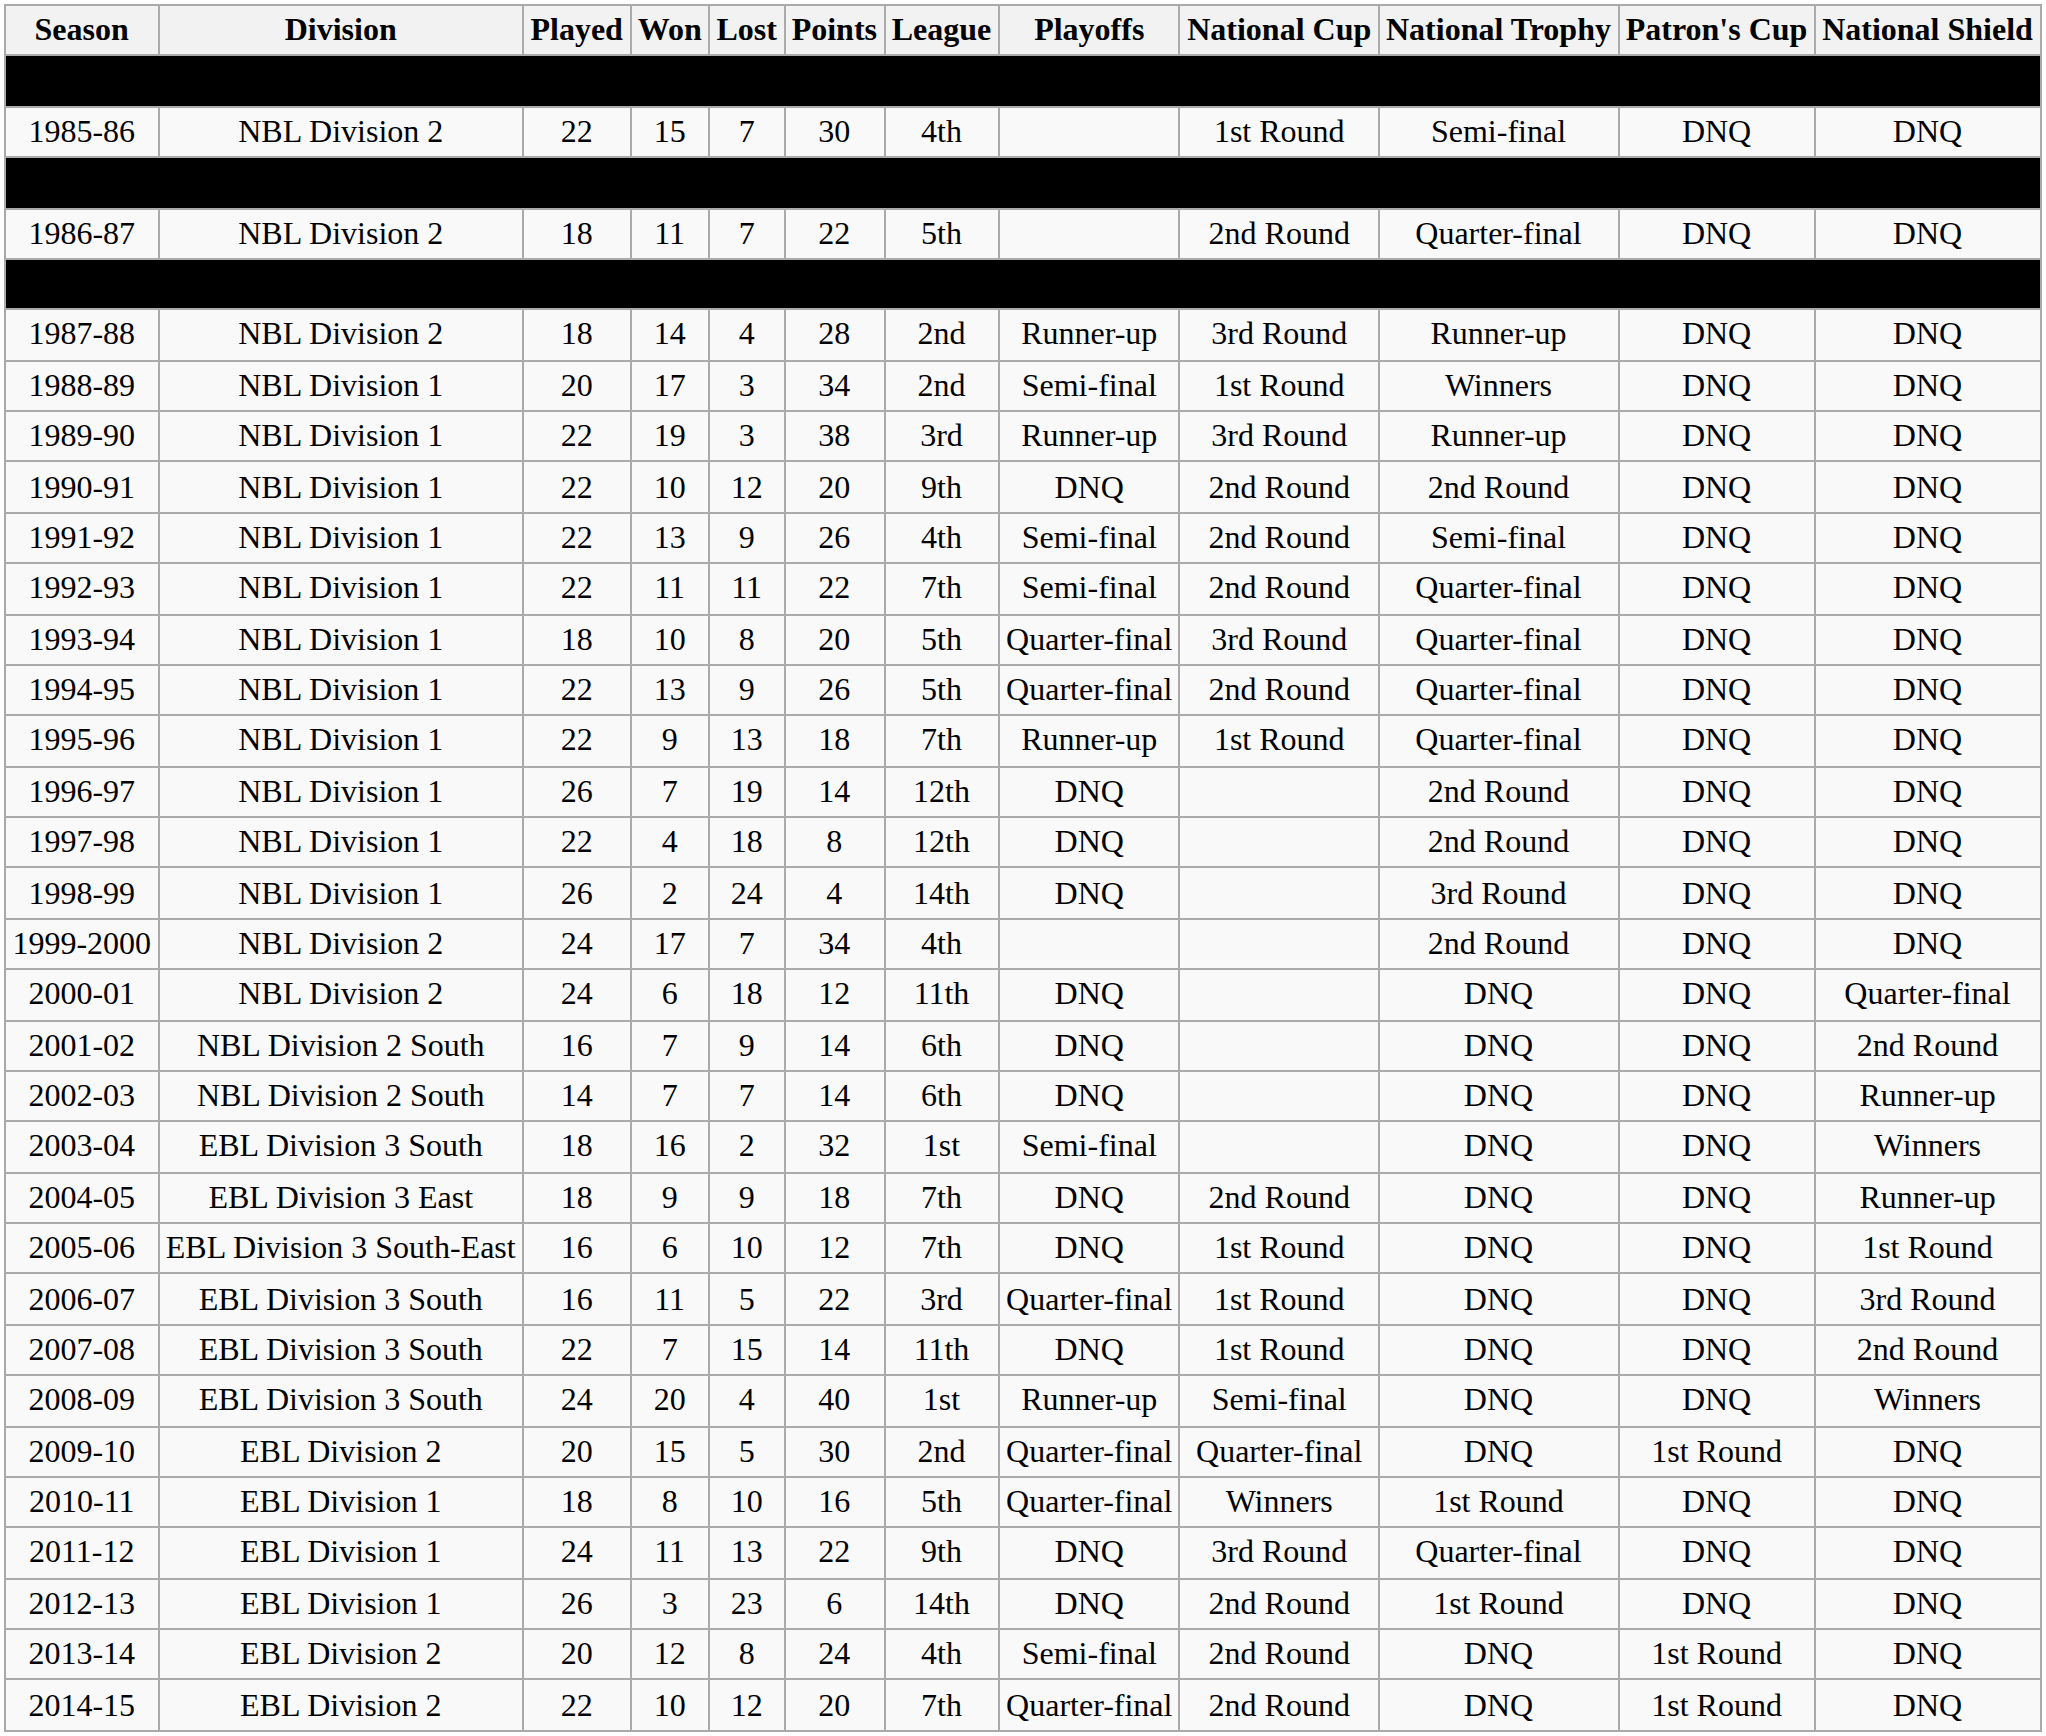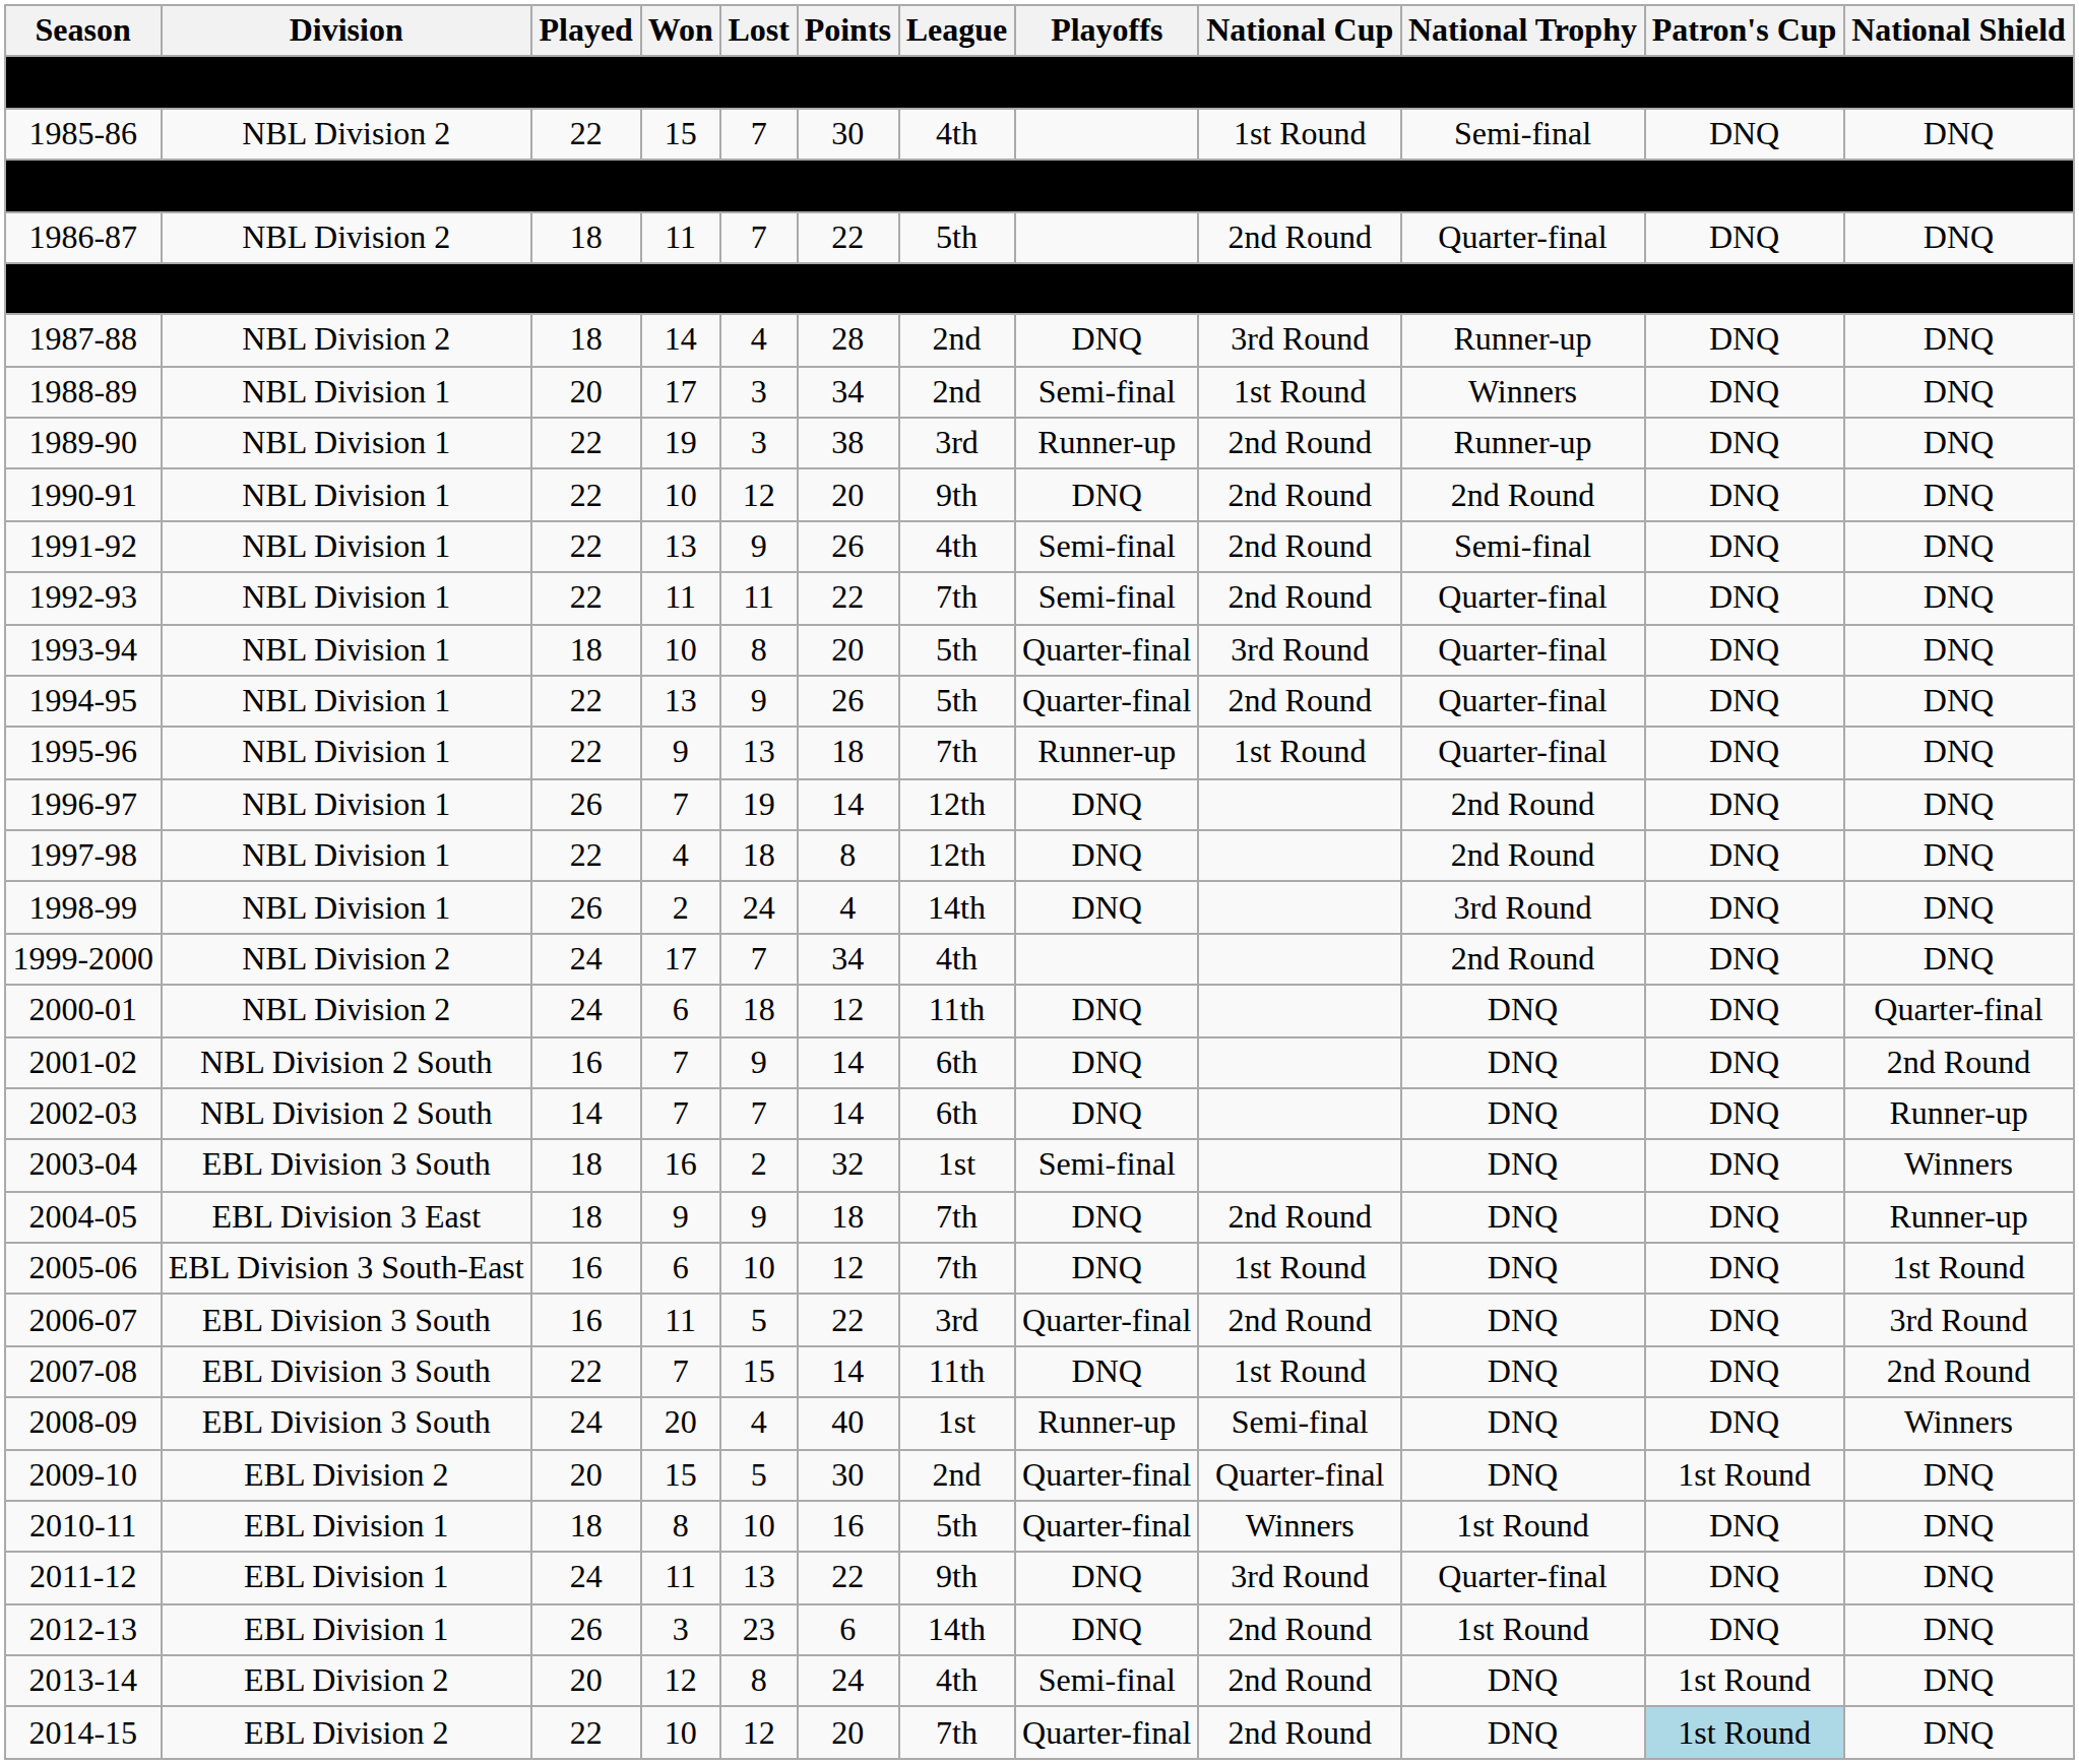 <table class="wikitable" style="text-align: center;">
 <tr bgcolor="#efefef">
 <th>Season</th>
 <th>Division</th>
 <th>Played</th>
 <th>Won</th>
 <th>Lost</th>
 <th>Points</th>
 <th>League</th>
 <th>Playoffs</th>
 <th>National Cup</th>
 <th>National Trophy</th>
 <th>Patron's Cup</th>
 <th>National Shield</th>
 </tr>
 <tr>
 <td colspan="12" align=center bgcolor="black"><span><strong>Brixton TopCats</strong></span></td>
 </tr>
 <tr>
 <td>1985-86</td>
 <td>NBL Division 2</td>
 <td>22</td>
 <td>15</td>
 <td>7</td>
 <td>30</td>
 <td>4th</td>
 <td></td>
 <td>1st Round</td>
 <td>Semi-final</td>
 <td>DNQ</td>
 <td>DNQ</td>
 </tr>
 <tr>
 <td colspan="12" align=center bgcolor="black"><span><strong>Lambeth TopCats</strong></span></td>
 </tr>
 <tr>
 <td>1986-87</td>
 <td>NBL Division 2</td>
 <td>18</td>
 <td>11</td>
 <td>7</td>
 <td>22</td>
 <td>5th</td>
 <td></td>
 <td>2nd Round</td>
 <td>Quarter-final</td>
 <td>DNQ</td>
 <td>DNQ</td>
 </tr>
 <tr>
 <td colspan="12" align=center bgcolor="black"><span><strong>Brixton TopCats</strong></span></td>
 </tr>
 <tr>
 <td>1987-88</td>
 <td>NBL Division 2</td>
 <td>18</td>
 <td>14</td>
 <td>4</td>
 <td>28</td>
 <td>2nd</td>
-<td>Runner-up</td>
+<td>DNQ</td>
 <td>3rd Round</td>
 <td>Runner-up</td>
 <td>DNQ</td>
 <td>DNQ</td>
 </tr>
 <tr>
 <td>1988-89</td>
 <td>NBL Division 1</td>
 <td>20</td>
 <td>17</td>
 <td>3</td>
 <td>34</td>
 <td>2nd</td>
 <td>Semi-final</td>
 <td>1st Round</td>
 <td>Winners</td>
 <td>DNQ</td>
 <td>DNQ</td>
 </tr>
 <tr>
 <td>1989-90</td>
 <td>NBL Division 1</td>
 <td>22</td>
 <td>19</td>
 <td>3</td>
 <td>38</td>
 <td>3rd</td>
 <td>Runner-up</td>
-<td>3rd Round</td>
+<td>2nd Round</td>
 <td>Runner-up</td>
 <td>DNQ</td>
 <td>DNQ</td>
 </tr>
 <tr>
 <td>1990-91</td>
 <td>NBL Division 1</td>
 <td>22</td>
 <td>10</td>
 <td>12</td>
 <td>20</td>
 <td>9th</td>
 <td>DNQ</td>
 <td>2nd Round</td>
 <td>2nd Round</td>
 <td>DNQ</td>
 <td>DNQ</td>
 </tr>
 <tr>
 <td>1991-92</td>
 <td>NBL Division 1</td>
 <td>22</td>
 <td>13</td>
 <td>9</td>
 <td>26</td>
 <td>4th</td>
 <td>Semi-final</td>
 <td>2nd Round</td>
 <td>Semi-final</td>
 <td>DNQ</td>
 <td>DNQ</td>
 </tr>
 <tr>
 <td>1992-93</td>
 <td>NBL Division 1</td>
 <td>22</td>
 <td>11</td>
 <td>11</td>
 <td>22</td>
 <td>7th</td>
 <td>Semi-final</td>
 <td>2nd Round</td>
 <td>Quarter-final</td>
 <td>DNQ</td>
 <td>DNQ</td>
 </tr>
 <tr>
 <td>1993-94</td>
 <td>NBL Division 1</td>
 <td>18</td>
 <td>10</td>
 <td>8</td>
 <td>20</td>
 <td>5th</td>
 <td>Quarter-final</td>
 <td>3rd Round</td>
 <td>Quarter-final</td>
 <td>DNQ</td>
 <td>DNQ</td>
 </tr>
 <tr>
 <td>1994-95</td>
 <td>NBL Division 1</td>
 <td>22</td>
 <td>13</td>
 <td>9</td>
 <td>26</td>
 <td>5th</td>
 <td>Quarter-final</td>
 <td>2nd Round</td>
 <td>Quarter-final</td>
 <td>DNQ</td>
 <td>DNQ</td>
 </tr>
 <tr>
 <td>1995-96</td>
 <td>NBL Division 1</td>
 <td>22</td>
 <td>9</td>
 <td>13</td>
 <td>18</td>
 <td>7th</td>
 <td>Runner-up</td>
 <td>1st Round</td>
 <td>Quarter-final</td>
 <td>DNQ</td>
 <td>DNQ</td>
 </tr>
 <tr>
 <td>1996-97</td>
 <td>NBL Division 1</td>
 <td>26</td>
 <td>7</td>
 <td>19</td>
 <td>14</td>
 <td>12th</td>
 <td>DNQ</td>
 <td></td>
 <td>2nd Round</td>
 <td>DNQ</td>
 <td>DNQ</td>
 </tr>
 <tr>
 <td>1997-98</td>
 <td>NBL Division 1</td>
 <td>22</td>
 <td>4</td>
 <td>18</td>
 <td>8</td>
 <td>12th</td>
 <td>DNQ</td>
 <td></td>
 <td>2nd Round</td>
 <td>DNQ</td>
 <td>DNQ</td>
 </tr>
 <tr>
 <td>1998-99</td>
 <td>NBL Division 1</td>
 <td>26</td>
 <td>2</td>
 <td>24</td>
 <td>4</td>
 <td>14th</td>
 <td>DNQ</td>
 <td></td>
 <td>3rd Round</td>
 <td>DNQ</td>
 <td>DNQ</td>
 </tr>
 <tr>
 <td>1999-2000</td>
 <td>NBL Division 2</td>
 <td>24</td>
 <td>17</td>
 <td>7</td>
 <td>34</td>
 <td>4th</td>
 <td></td>
 <td></td>
 <td>2nd Round</td>
 <td>DNQ</td>
 <td>DNQ</td>
 </tr>
 <tr>
 <td>2000-01</td>
 <td>NBL Division 2</td>
 <td>24</td>
 <td>6</td>
 <td>18</td>
 <td>12</td>
 <td>11th</td>
 <td>DNQ</td>
 <td></td>
 <td>DNQ</td>
 <td>DNQ</td>
 <td>Quarter-final</td>
 </tr>
 <tr>
 <td>2001-02</td>
 <td>NBL Division 2 South</td>
 <td>16</td>
 <td>7</td>
 <td>9</td>
 <td>14</td>
 <td>6th</td>
 <td>DNQ</td>
 <td></td>
 <td>DNQ</td>
 <td>DNQ</td>
 <td>2nd Round</td>
 </tr>
 <tr>
 <td>2002-03</td>
 <td>NBL Division 2 South</td>
 <td>14</td>
 <td>7</td>
 <td>7</td>
 <td>14</td>
 <td>6th</td>
 <td>DNQ</td>
 <td></td>
 <td>DNQ</td>
 <td>DNQ</td>
 <td>Runner-up</td>
 </tr>
 <tr>
 <td>2003-04</td>
 <td>EBL Division 3 South</td>
 <td>18</td>
 <td>16</td>
 <td>2</td>
 <td>32</td>
 <td>1st</td>
 <td>Semi-final</td>
 <td></td>
 <td>DNQ</td>
 <td>DNQ</td>
 <td>Winners</td>
 </tr>
 <tr>
 <td>2004-05</td>
 <td>EBL Division 3 East</td>
 <td>18</td>
 <td>9</td>
 <td>9</td>
 <td>18</td>
 <td>7th</td>
 <td>DNQ</td>
 <td>2nd Round</td>
 <td>DNQ</td>
 <td>DNQ</td>
 <td>Runner-up</td>
 </tr>
 <tr>
 <td>2005-06</td>
 <td>EBL Division 3 South-East</td>
 <td>16</td>
 <td>6</td>
 <td>10</td>
 <td>12</td>
 <td>7th</td>
 <td>DNQ</td>
 <td>1st Round</td>
 <td>DNQ</td>
 <td>DNQ</td>
 <td>1st Round</td>
 </tr>
 <tr>
 <td>2006-07</td>
 <td>EBL Division 3 South</td>
 <td>16</td>
 <td>11</td>
 <td>5</td>
 <td>22</td>
 <td>3rd</td>
 <td>Quarter-final</td>
-<td>1st Round</td>
+<td>2nd Round</td>
 <td>DNQ</td>
 <td>DNQ</td>
 <td>3rd Round</td>
 </tr>
 <tr>
 <td>2007-08</td>
 <td>EBL Division 3 South</td>
 <td>22</td>
 <td>7</td>
 <td>15</td>
 <td>14</td>
 <td>11th</td>
 <td>DNQ</td>
 <td>1st Round</td>
 <td>DNQ</td>
 <td>DNQ</td>
 <td>2nd Round</td>
 </tr>
 <tr>
 <td>2008-09</td>
 <td>EBL Division 3 South</td>
 <td>24</td>
 <td>20</td>
 <td>4</td>
 <td>40</td>
 <td>1st</td>
 <td>Runner-up</td>
 <td>Semi-final</td>
 <td>DNQ</td>
 <td>DNQ</td>
 <td>Winners</td>
 </tr>
 <tr>
 <td>2009-10</td>
 <td>EBL Division 2</td>
 <td>20</td>
 <td>15</td>
 <td>5</td>
 <td>30</td>
 <td>2nd</td>
 <td>Quarter-final</td>
 <td>Quarter-final</td>
 <td>DNQ</td>
 <td>1st Round</td>
 <td>DNQ</td>
 </tr>
 <tr>
 <td>2010-11</td>
 <td>EBL Division 1</td>
 <td>18</td>
 <td>8</td>
 <td>10</td>
 <td>16</td>
 <td>5th</td>
 <td>Quarter-final</td>
 <td>Winners</td>
 <td>1st Round</td>
 <td>DNQ</td>
 <td>DNQ</td>
 </tr>
 <tr>
 <td>2011-12</td>
 <td>EBL Division 1</td>
 <td>24</td>
 <td>11</td>
 <td>13</td>
 <td>22</td>
 <td>9th</td>
 <td>DNQ</td>
 <td>3rd Round</td>
 <td>Quarter-final</td>
 <td>DNQ</td>
 <td>DNQ</td>
 </tr>
 <tr>
 <td>2012-13</td>
 <td>EBL Division 1</td>
 <td>26</td>
 <td>3</td>
 <td>23</td>
 <td>6</td>
 <td>14th</td>
 <td>DNQ</td>
 <td>2nd Round</td>
 <td>1st Round</td>
 <td>DNQ</td>
 <td>DNQ</td>
 </tr>
 <tr>
 <td>2013-14</td>
 <td>EBL Division 2</td>
 <td>20</td>
 <td>12</td>
 <td>8</td>
 <td>24</td>
 <td>4th</td>
 <td>Semi-final</td>
 <td>2nd Round</td>
 <td>DNQ</td>
 <td>1st Round</td>
 <td>DNQ</td>
 </tr>
 <tr>
 <td>2014-15</td>
 <td>EBL Division 2</td>
 <td>22</td>
 <td>10</td>
 <td>12</td>
 <td>20</td>
 <td>7th</td>
 <td>Quarter-final</td>
 <td>2nd Round</td>
 <td>DNQ</td>
-<td>1st Round</td>
+<td style="background: lightblue;">1st Round</td>
 <td>DNQ</td>
 </tr>
 </table>
